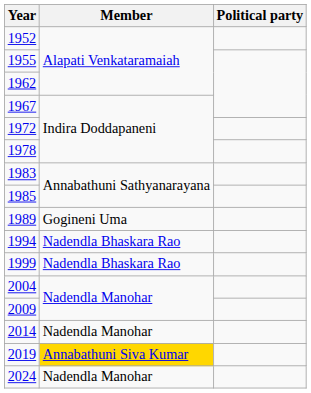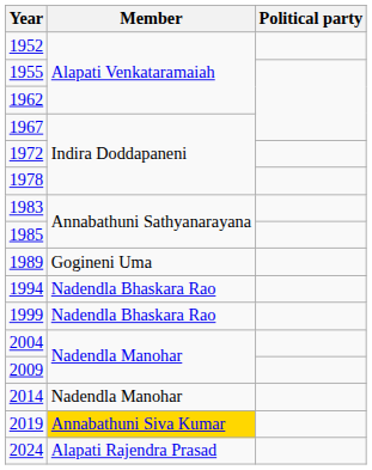 <table class="wikitable sortable">
 <tr>
 <th>Year</th>
 <th>Member</th>
 <th colspan="2">Political party</th>
 </tr>
 <tr>
 <td><a href='#'>1952</a></td>
 <td rowspan="3"><a href='#'>Alapati Venkataramaiah</a></td>
 <td></td>
 </tr>
 <tr>
 <td><a href='#'>1955</a></td>
 </tr>
 <tr>
 <td><a href='#'>1962</a></td>
 </tr>
 <tr>
 <td><a href='#'>1967</a></td>
 <td rowspan="3">Indira Doddapaneni</td>
 </tr>
 <tr>
 <td><a href='#'>1972</a></td>
 <td></td>
 </tr>
 <tr>
 <td><a href='#'>1978</a></td>
 <td></td>
 </tr>
 <tr>
 <td><a href='#'>1983</a></td>
 <td rowspan="2">Annabathuni Sathyanarayana</td>
 <td></td>
 </tr>
 <tr>
 <td><a href='#'>1985</a></td>
 </tr>
 <tr>
 <td><a href='#'>1989</a></td>
 <td>Gogineni Uma</td>
 <td></td>
 </tr>
 <tr>
 <td><a href='#'>1994</a></td>
 <td><a href='#'>Nadendla Bhaskara Rao</a></td>
 <td></td>
 </tr>
 <tr>
 <td><a href='#'>1999</a></td>
 <td><a href='#'>Nadendla Bhaskara Rao</a></td>
 </tr>
 <tr>
 <td><a href='#'>2004</a></td>
 <td rowspan="2"><a href='#'>Nadendla Manohar</a></td>
 <td></td>
 </tr>
 <tr>
 <td><a href='#'>2009</a></td>
 </tr>
 <tr>
 <td><a href='#'>2014</a></td>
 <td>Nadendla Manohar</td>
 <td></td>
 </tr>
 <tr>
 <td><a href='#'>2019</a></td>
 <td style="background: gold;"><a href='#'>Annabathuni Siva Kumar</a></td>
 <td></td>
 </tr>
 <tr>
 <td><a href='#'>2024</a></td>
-<td>Nadendla Manohar</td>
+<td><a href='#'>Alapati Rajendra Prasad</a></td>
 <td></td>
 </tr>
 </table>
